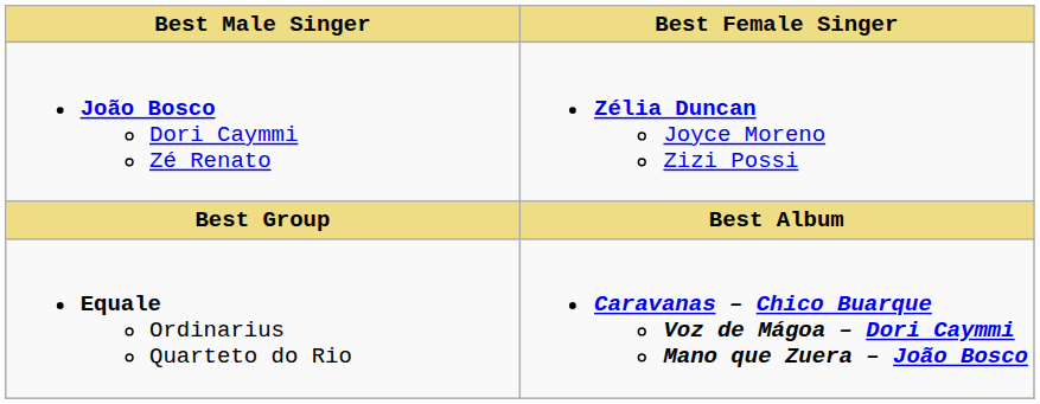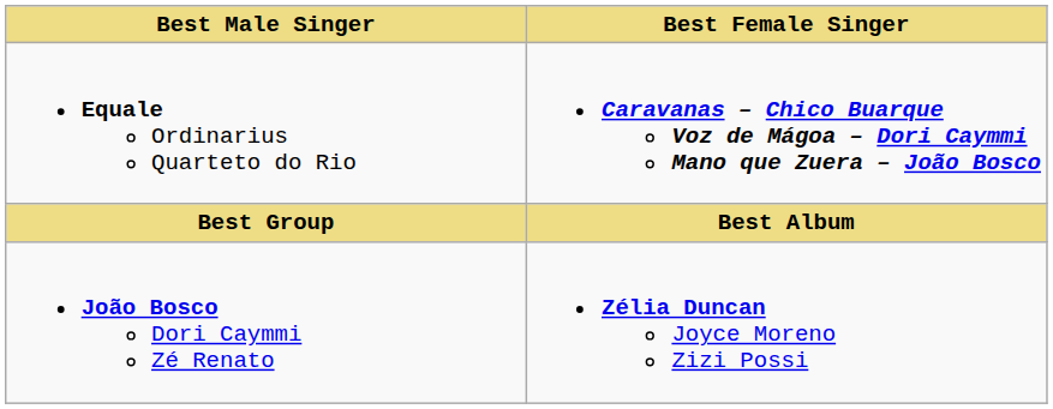 <table class="wikitable" style="width=">
 <tr>
 <th style="background:#EEDD85; width:50%">Best Male Singer</th>
 <th style="background:#EEDD85; width:50%">Best Female Singer</th>
 </tr>
 <tr>
-<td style="vertical-align:top"><br><ul><li><strong><a href='#'>João Bosco</a></strong><ul><li><a href='#'>Dori Caymmi</a></li><li><a href='#'>Zé Renato</a></li></ul></li></ul></td>
-<td style="vertical-align:top"><br><ul><li><strong><a href='#'>Zélia Duncan</a></strong><ul><li><a href='#'>Joyce Moreno</a></li><li><a href='#'>Zizi Possi</a></li></ul></li></ul></td>
+<td style="vertical-align:top"><br><ul><li><strong>Equale</strong><ul><li>Ordinarius</li><li>Quarteto do Rio</li></ul></li></ul></td>
+<td style="vertical-align:top"><br><ul><li><strong><em><a href='#'>Caravanas</a><em> – <a href='#'>Chico Buarque</a><strong><ul><li></em>Voz de Mágoa<em> – <a href='#'>Dori Caymmi</a></li><li></em>Mano que Zuera<em> – <a href='#'>João Bosco</a></li></ul></li></ul></td>
 </tr>
 <tr>
 <th style="background:#EEDD85; width:50%">Best Group</th>
 <th style="background:#EEDD85; width:50%">Best Album</th>
 </tr>
 <tr>
-<td style="vertical-align:top"><br><ul><li><strong>Equale</strong><ul><li>Ordinarius</li><li>Quarteto do Rio</li></ul></li></ul></td>
-<td style="vertical-align:top"><br><ul><li><strong><em><a href='#'>Caravanas</a><em> – <a href='#'>Chico Buarque</a><strong><ul><li></em>Voz de Mágoa<em> – <a href='#'>Dori Caymmi</a></li><li></em>Mano que Zuera<em> – <a href='#'>João Bosco</a></li></ul></li></ul></td>
+<td style="vertical-align:top"><br><ul><li><strong><a href='#'>João Bosco</a></strong><ul><li><a href='#'>Dori Caymmi</a></li><li><a href='#'>Zé Renato</a></li></ul></li></ul></td>
+<td style="vertical-align:top"><br><ul><li><strong><a href='#'>Zélia Duncan</a></strong><ul><li><a href='#'>Joyce Moreno</a></li><li><a href='#'>Zizi Possi</a></li></ul></li></ul></td>
 </tr>
 </table>
